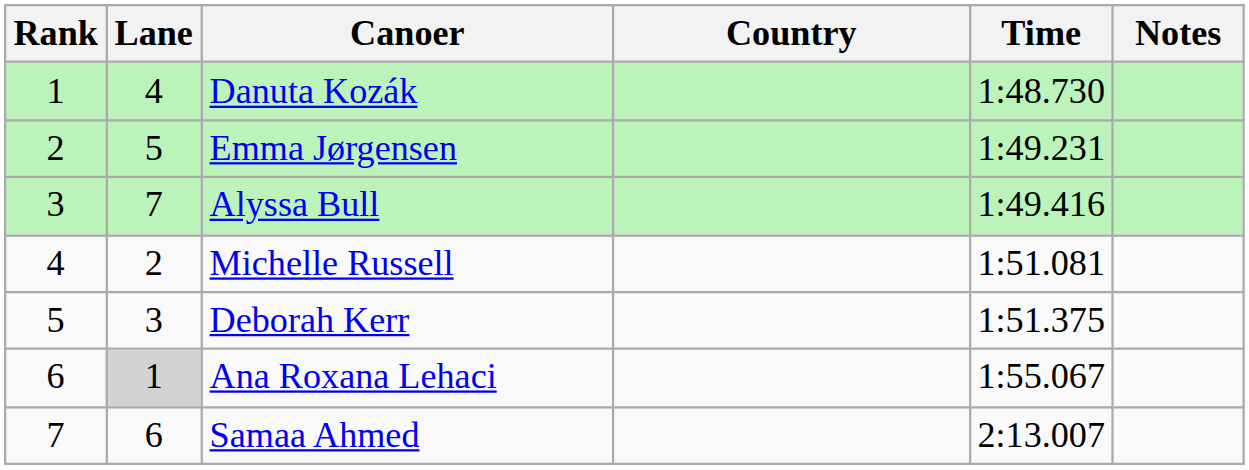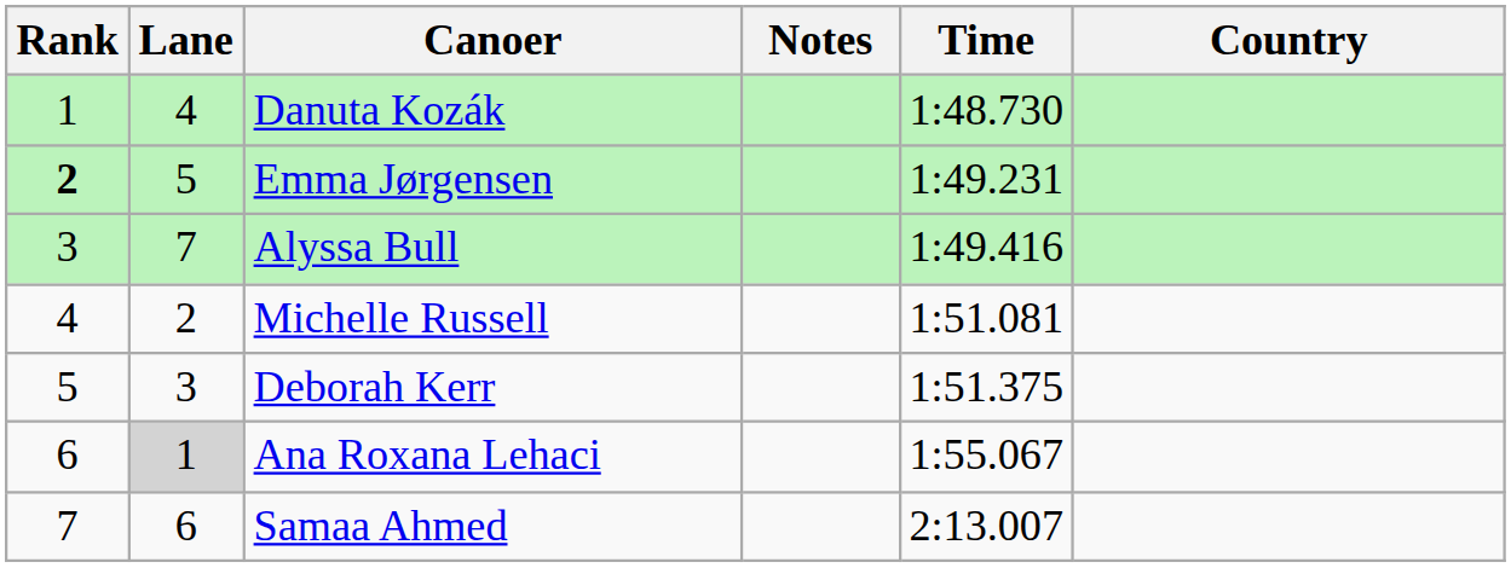 <table class="wikitable" style="text-align:center;">
 <tr>
 <th width=30>Rank</th>
 <th width=30>Lane</th>
 <th width=175>Canoer</th>
+<th width=50>Notes</th>
+<th width=30>Time</th>
 <th width=150>Country</th>
-<th width=30>Time</th>
-<th width=50>Notes</th>
 </tr>
 <tr bgcolor="#bbf3bb">
 <td>1</td>
 <td>4</td>
 <td align=left><a href='#'>Danuta Kozák</a></td>
+<td></td>
+<td>1:48.730</td>
 <td align=left></td>
-<td>1:48.730</td>
-<td></td>
 </tr>
 <tr bgcolor="#bbf3bb">
-<td>2</td>
+<td><strong>2</strong></td>
 <td>5</td>
 <td align=left><a href='#'>Emma Jørgensen</a></td>
+<td></td>
+<td>1:49.231</td>
 <td align=left></td>
-<td>1:49.231</td>
-<td></td>
 </tr>
 <tr bgcolor="#bbf3bb">
 <td>3</td>
 <td>7</td>
 <td align=left><a href='#'>Alyssa Bull</a></td>
+<td></td>
+<td>1:49.416</td>
 <td align=left></td>
-<td>1:49.416</td>
-<td></td>
 </tr>
 <tr>
 <td>4</td>
 <td>2</td>
 <td align=left><a href='#'>Michelle Russell</a></td>
+<td></td>
+<td>1:51.081</td>
 <td align=left></td>
-<td>1:51.081</td>
-<td></td>
 </tr>
 <tr>
 <td>5</td>
 <td>3</td>
 <td align=left><a href='#'>Deborah Kerr</a></td>
+<td></td>
+<td>1:51.375</td>
 <td align=left></td>
-<td>1:51.375</td>
-<td></td>
 </tr>
 <tr>
 <td>6</td>
 <td style="background: lightgrey;">1</td>
 <td align=left><a href='#'>Ana Roxana Lehaci</a></td>
+<td></td>
+<td>1:55.067</td>
 <td align=left></td>
-<td>1:55.067</td>
-<td></td>
 </tr>
 <tr>
 <td>7</td>
 <td>6</td>
 <td align=left><a href='#'>Samaa Ahmed</a></td>
+<td></td>
+<td>2:13.007</td>
 <td align=left></td>
-<td>2:13.007</td>
-<td></td>
 </tr>
 </table>
